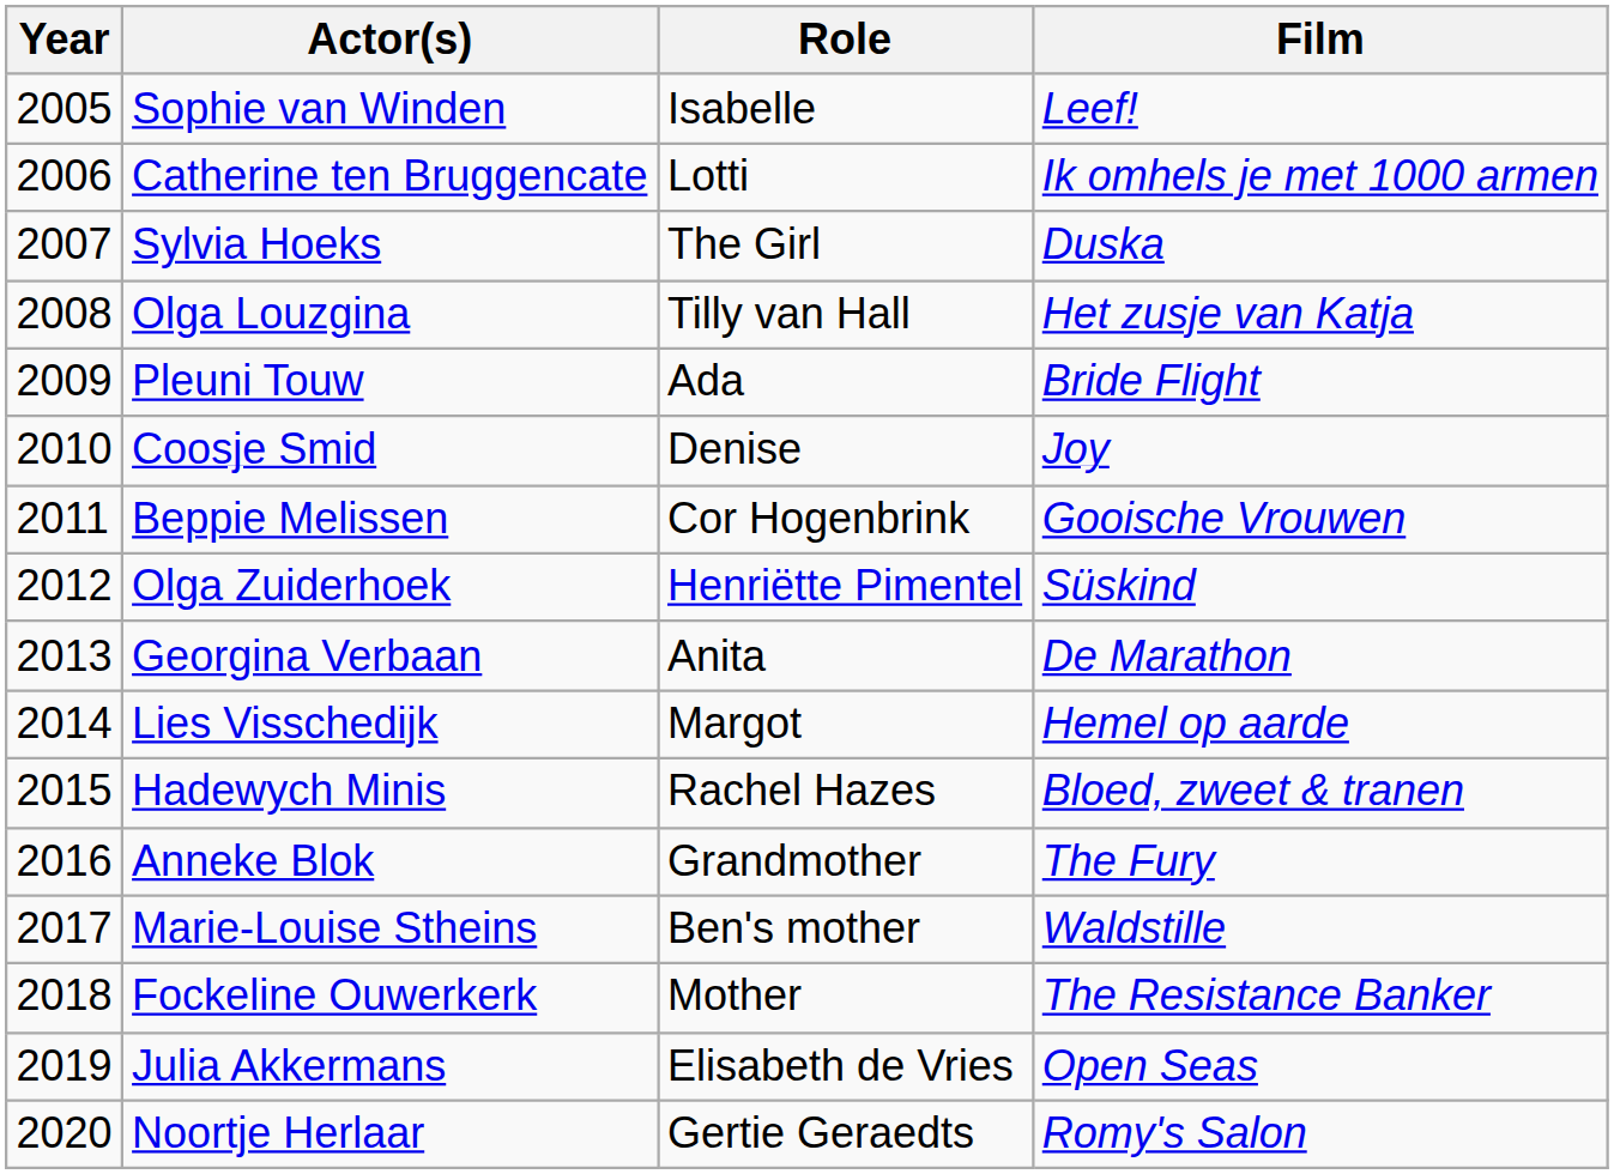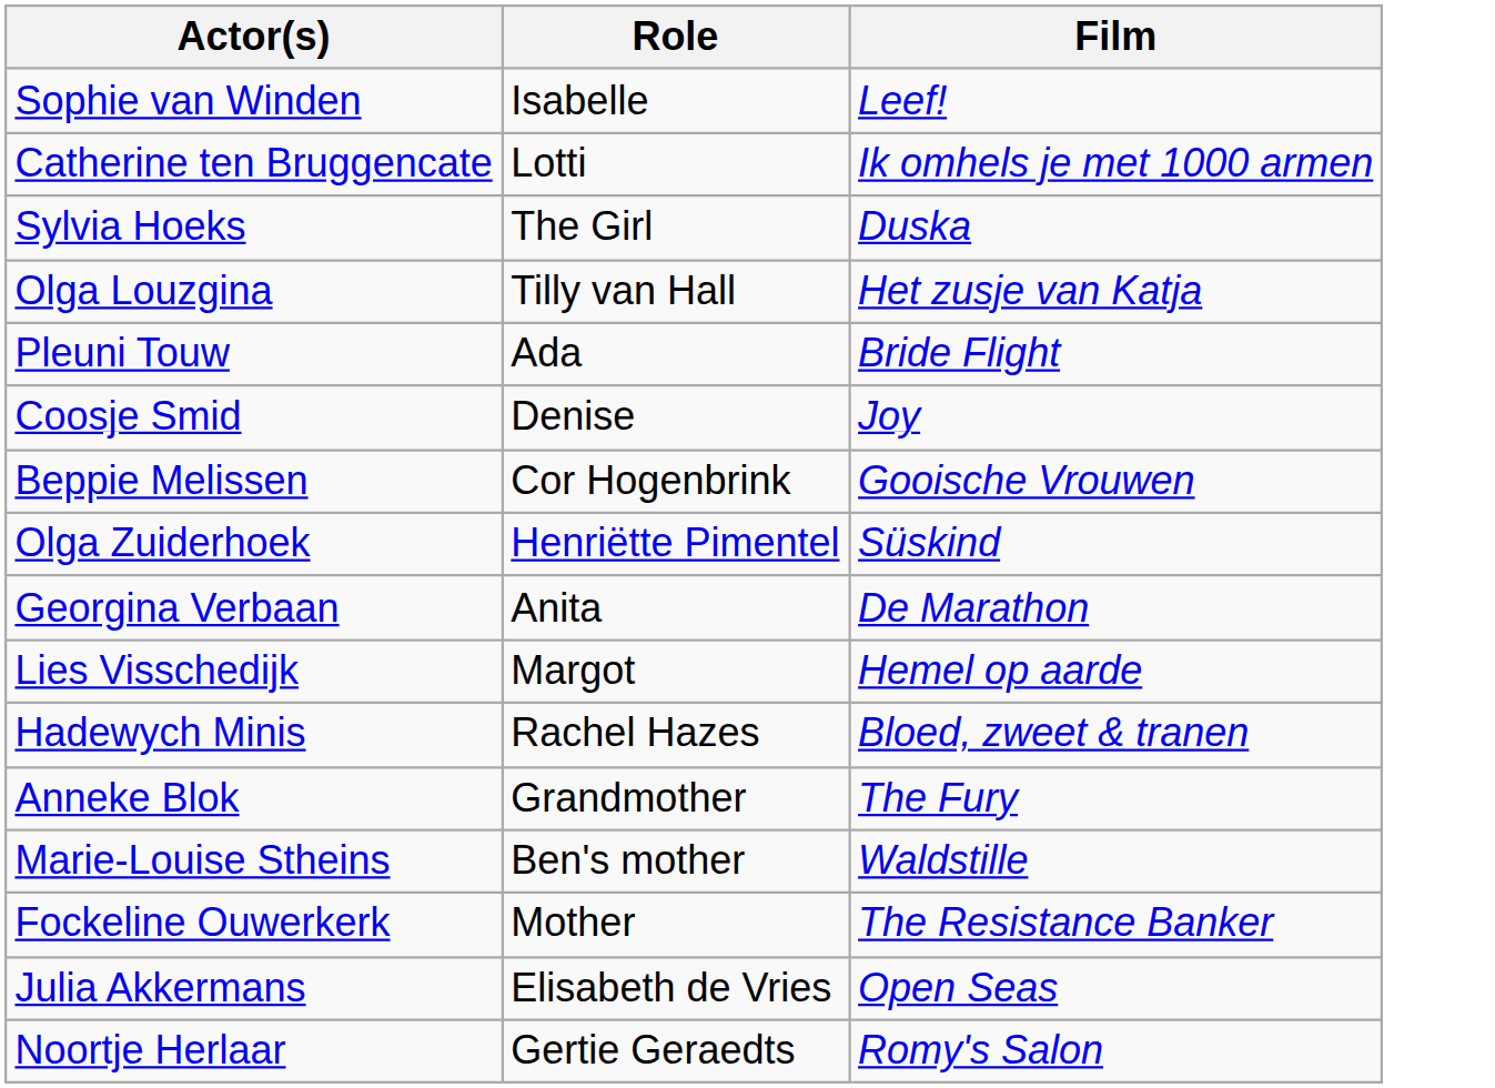 <table class="wikitable">
 <tr>
-<th>Year</th>
 <th>Actor(s)</th>
 <th>Role</th>
 <th>Film</th>
 </tr>
 <tr>
-<td>2005</td>
 <td><a href='#'>Sophie van Winden</a></td>
 <td>Isabelle</td>
 <td><em><a href='#'>Leef!</a></em></td>
 </tr>
 <tr>
-<td>2006</td>
 <td><a href='#'>Catherine ten Bruggencate</a></td>
 <td>Lotti</td>
 <td><em><a href='#'>Ik omhels je met 1000 armen</a></em></td>
 </tr>
 <tr>
-<td>2007</td>
 <td><a href='#'>Sylvia Hoeks</a></td>
 <td>The Girl</td>
 <td><em><a href='#'>Duska</a></em></td>
 </tr>
 <tr>
-<td>2008</td>
 <td><a href='#'>Olga Louzgina</a></td>
 <td>Tilly van Hall</td>
 <td><em><a href='#'>Het zusje van Katja</a></em></td>
 </tr>
 <tr>
-<td>2009</td>
 <td><a href='#'>Pleuni Touw</a></td>
 <td>Ada</td>
 <td><em><a href='#'>Bride Flight</a></em></td>
 </tr>
 <tr>
-<td>2010</td>
 <td><a href='#'>Coosje Smid</a></td>
 <td>Denise</td>
 <td><em><a href='#'>Joy</a></em></td>
 </tr>
 <tr>
-<td>2011</td>
 <td><a href='#'>Beppie Melissen</a></td>
 <td>Cor Hogenbrink</td>
 <td><em><a href='#'>Gooische Vrouwen</a></em></td>
 </tr>
 <tr>
-<td>2012</td>
 <td><a href='#'>Olga Zuiderhoek</a></td>
 <td><a href='#'>Henriëtte Pimentel</a></td>
 <td><em><a href='#'>Süskind</a></em></td>
 </tr>
 <tr>
-<td>2013</td>
 <td><a href='#'>Georgina Verbaan</a></td>
 <td>Anita</td>
 <td><em><a href='#'>De Marathon</a></em></td>
 </tr>
 <tr>
-<td>2014</td>
 <td><a href='#'>Lies Visschedijk</a></td>
 <td>Margot</td>
 <td><em><a href='#'>Hemel op aarde</a></em></td>
 </tr>
 <tr>
-<td>2015</td>
 <td><a href='#'>Hadewych Minis</a></td>
 <td>Rachel Hazes</td>
 <td><em><a href='#'>Bloed, zweet & tranen</a></em></td>
 </tr>
 <tr>
-<td>2016</td>
 <td><a href='#'>Anneke Blok</a></td>
 <td>Grandmother</td>
 <td><em><a href='#'>The Fury</a></em></td>
 </tr>
 <tr>
-<td>2017</td>
 <td><a href='#'>Marie-Louise Stheins</a></td>
 <td>Ben's mother</td>
 <td><em><a href='#'>Waldstille</a></em></td>
 </tr>
 <tr>
-<td>2018</td>
 <td><a href='#'>Fockeline Ouwerkerk</a></td>
 <td>Mother</td>
 <td><em><a href='#'>The Resistance Banker</a></em></td>
 </tr>
 <tr>
-<td>2019</td>
 <td><a href='#'>Julia Akkermans</a></td>
 <td>Elisabeth de Vries</td>
 <td><em><a href='#'>Open Seas</a></em></td>
 </tr>
 <tr>
-<td>2020</td>
 <td><a href='#'>Noortje Herlaar</a></td>
 <td>Gertie Geraedts</td>
 <td><em><a href='#'>Romy's Salon</a></em></td>
 </tr>
 </table>
